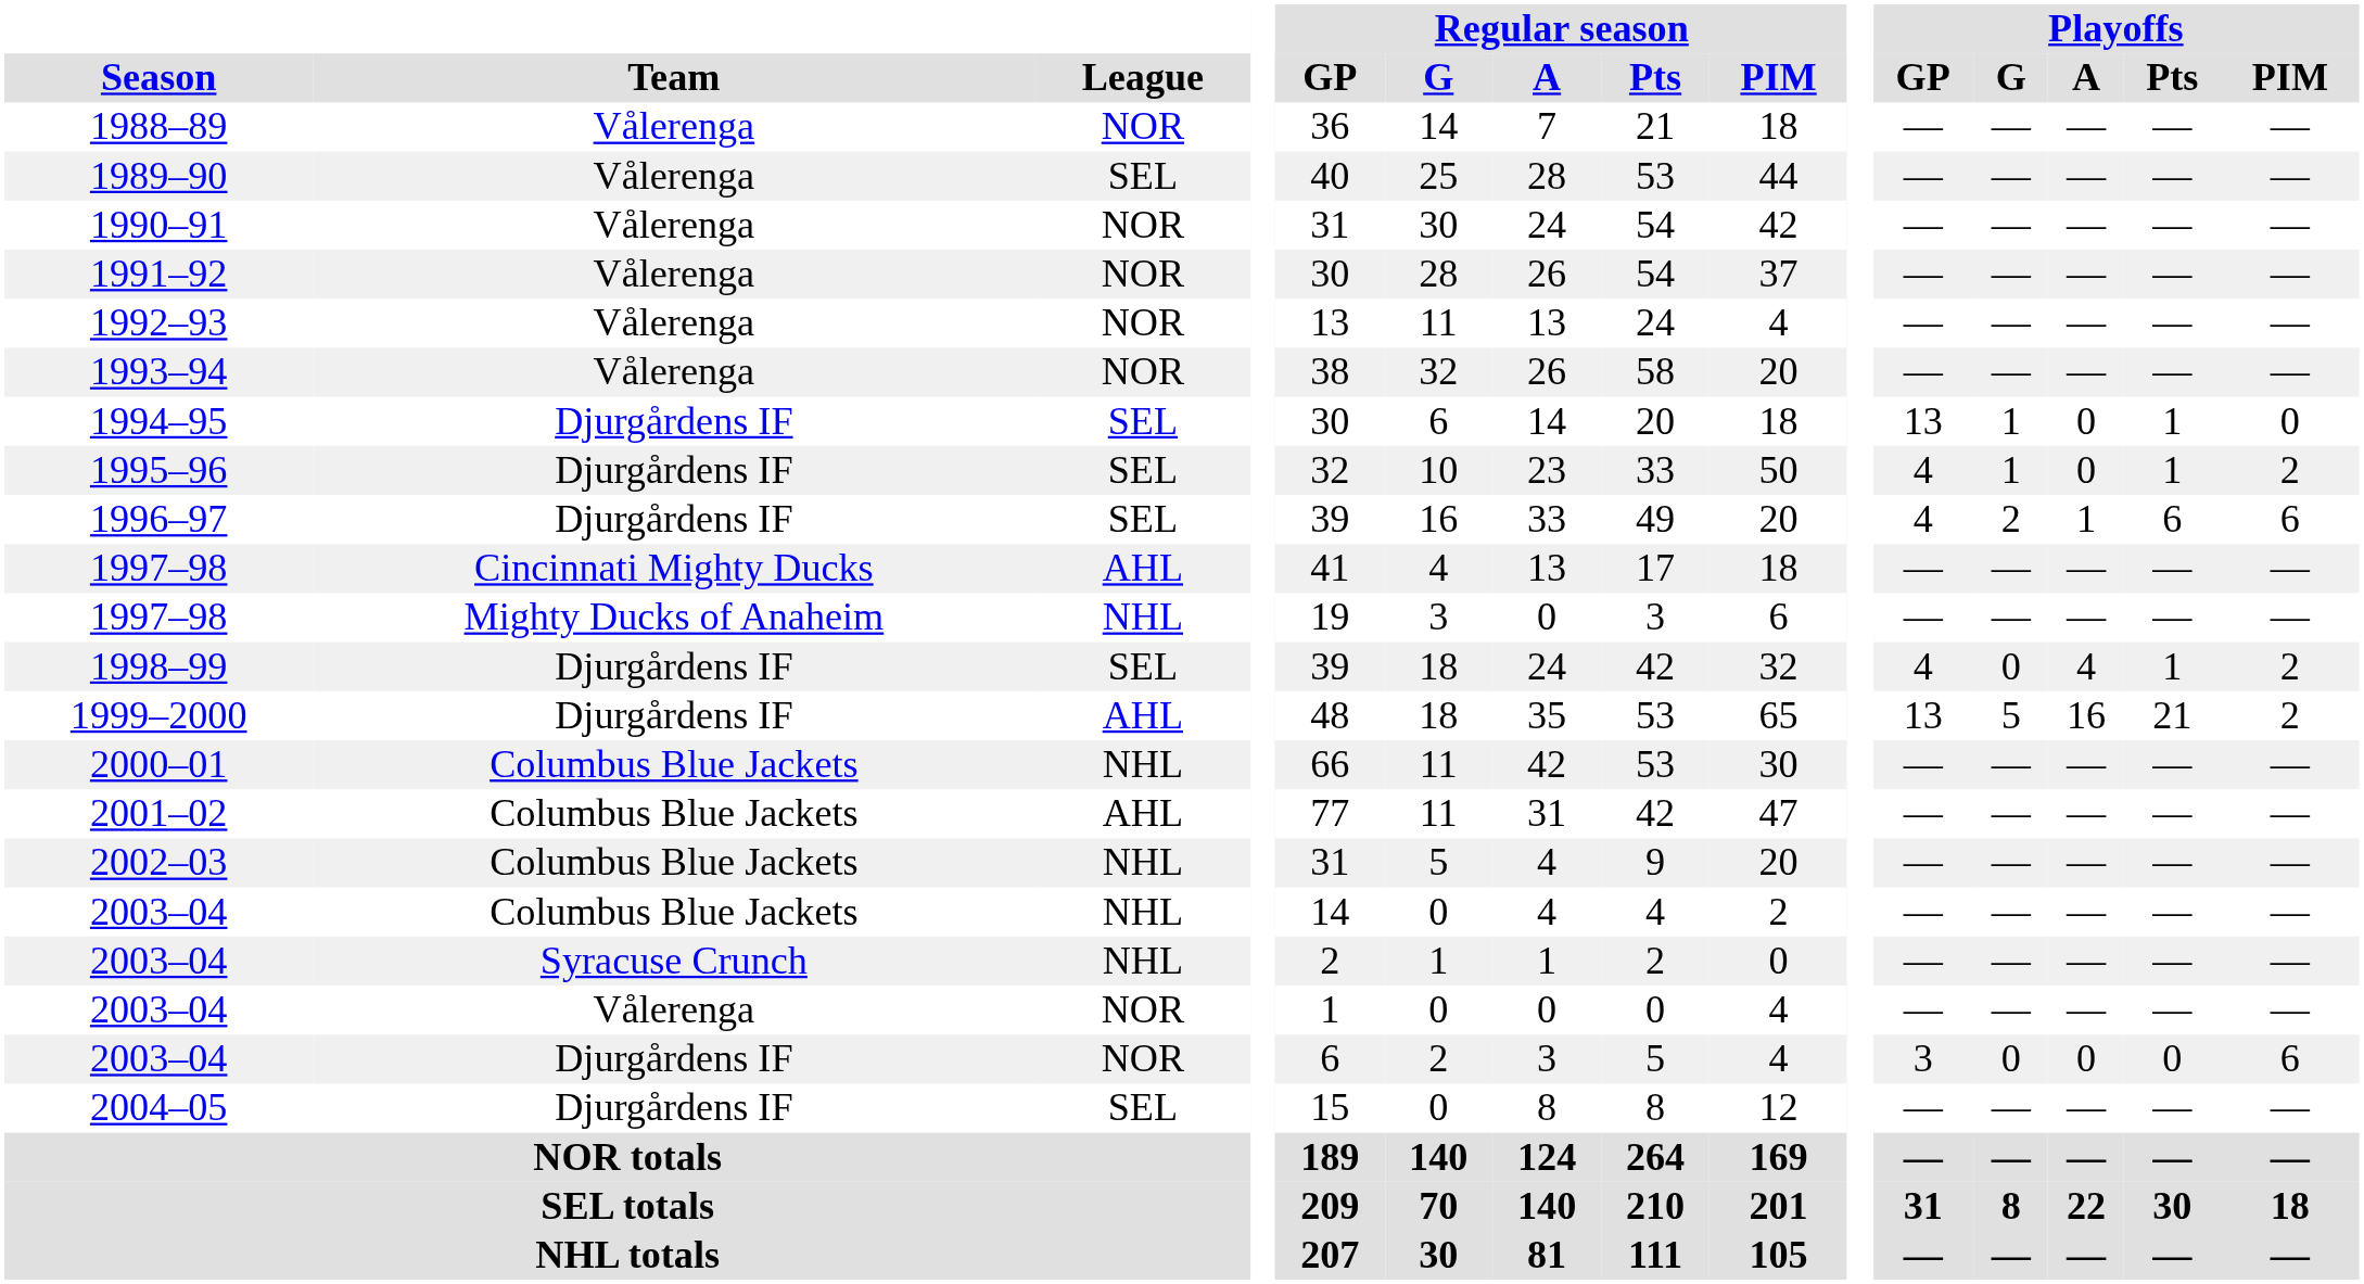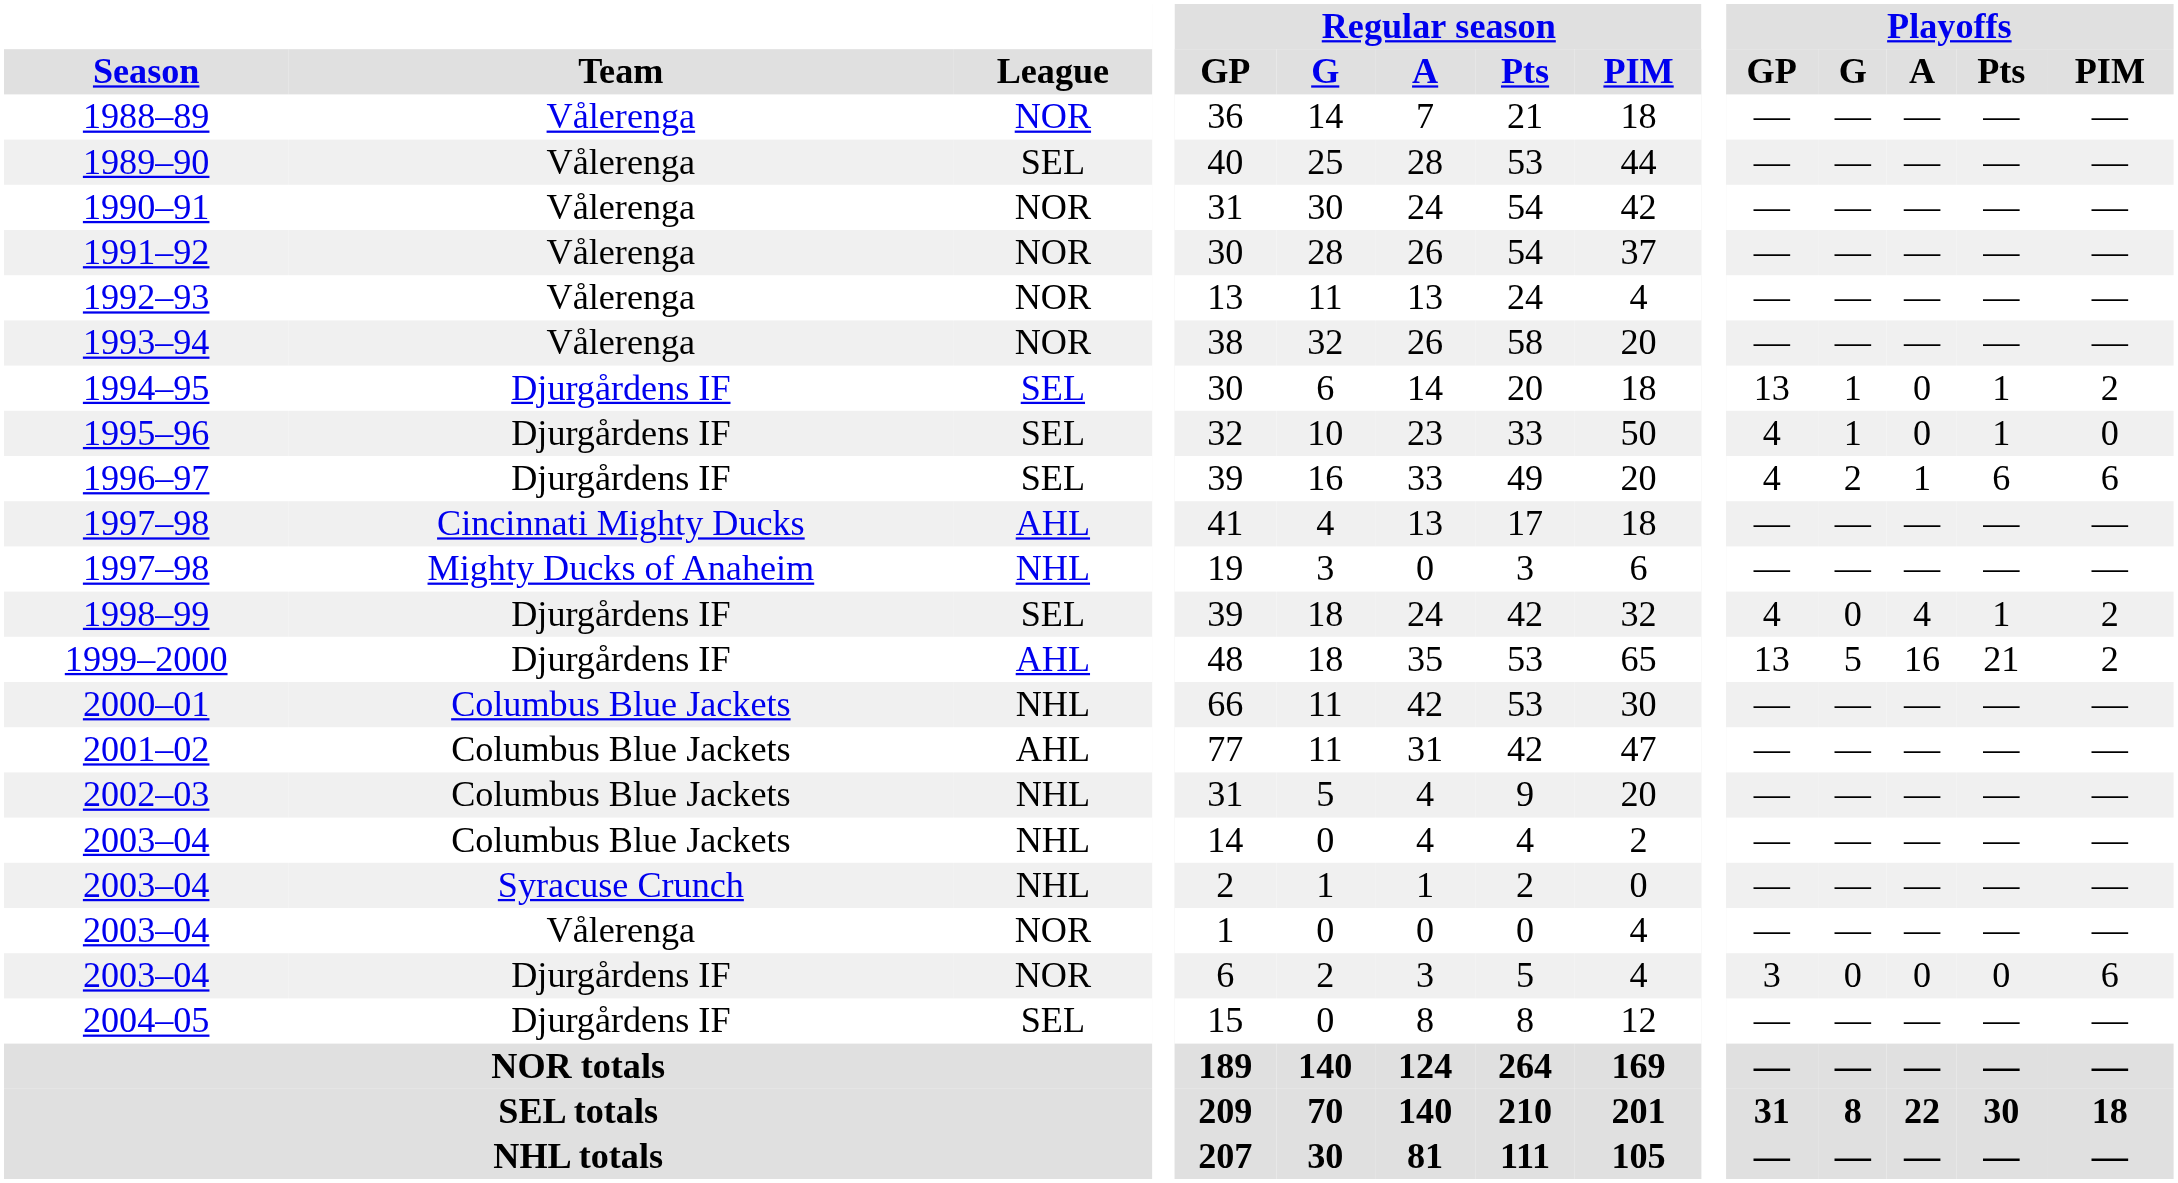 <table border="0" cellpadding="1" cellspacing="0" style="text-align:center; width:60em">
 <tr bgcolor="#e0e0e0">
 <th colspan="3" bgcolor="#ffffff"> </th>
 <th rowspan="99" bgcolor="#ffffff"> </th>
 <th colspan="5"><a href='#'>Regular season</a></th>
 <th rowspan="99" bgcolor="#ffffff"> </th>
 <th colspan="5"><a href='#'>Playoffs</a></th>
 </tr>
 <tr bgcolor="#e0e0e0">
 <th><a href='#'>Season</a></th>
 <th>Team</th>
 <th>League</th>
 <th>GP</th>
 <th><a href='#'>G</a></th>
 <th><a href='#'>A</a></th>
 <th><a href='#'>Pts</a></th>
 <th><a href='#'>PIM</a></th>
 <th>GP</th>
 <th>G</th>
 <th>A</th>
 <th>Pts</th>
 <th>PIM</th>
 </tr>
 <tr>
 <td><a href='#'>1988–89</a></td>
 <td><a href='#'>Vålerenga</a></td>
 <td><a href='#'>NOR</a></td>
 <td>36</td>
 <td>14</td>
 <td>7</td>
 <td>21</td>
 <td>18</td>
 <td>—</td>
 <td>—</td>
 <td>—</td>
 <td>—</td>
 <td>—</td>
 </tr>
 <tr style="background: #f0f0f0;">
 <td><a href='#'>1989–90</a></td>
 <td>Vålerenga</td>
 <td>SEL</td>
 <td>40</td>
 <td>25</td>
 <td>28</td>
 <td>53</td>
 <td>44</td>
 <td>—</td>
 <td>—</td>
 <td>—</td>
 <td>—</td>
 <td>—</td>
 </tr>
 <tr>
 <td><a href='#'>1990–91</a></td>
 <td>Vålerenga</td>
 <td>NOR</td>
 <td>31</td>
 <td>30</td>
 <td>24</td>
 <td>54</td>
 <td>42</td>
 <td>—</td>
 <td>—</td>
 <td>—</td>
 <td>—</td>
 <td>—</td>
 </tr>
 <tr style="background: #f0f0f0;">
 <td><a href='#'>1991–92</a></td>
 <td>Vålerenga</td>
 <td>NOR</td>
 <td>30</td>
 <td>28</td>
 <td>26</td>
 <td>54</td>
 <td>37</td>
 <td>—</td>
 <td>—</td>
 <td>—</td>
 <td>—</td>
 <td>—</td>
 </tr>
 <tr>
 <td><a href='#'>1992–93</a></td>
 <td>Vålerenga</td>
 <td>NOR</td>
 <td>13</td>
 <td>11</td>
 <td>13</td>
 <td>24</td>
 <td>4</td>
 <td>—</td>
 <td>—</td>
 <td>—</td>
 <td>—</td>
 <td>—</td>
 </tr>
 <tr style="background: #f0f0f0;">
 <td><a href='#'>1993–94</a></td>
 <td>Vålerenga</td>
 <td>NOR</td>
 <td>38</td>
 <td>32</td>
 <td>26</td>
 <td>58</td>
 <td>20</td>
 <td>—</td>
 <td>—</td>
 <td>—</td>
 <td>—</td>
 <td>—</td>
 </tr>
 <tr>
 <td><a href='#'>1994–95</a></td>
 <td><a href='#'>Djurgårdens IF</a></td>
 <td><a href='#'>SEL</a></td>
 <td>30</td>
 <td>6</td>
 <td>14</td>
 <td>20</td>
 <td>18</td>
 <td>13</td>
 <td>1</td>
 <td>0</td>
 <td>1</td>
-<td>0</td>
+<td>2</td>
 </tr>
 <tr style="background: #f0f0f0;">
 <td><a href='#'>1995–96</a></td>
 <td>Djurgårdens IF</td>
 <td>SEL</td>
 <td>32</td>
 <td>10</td>
 <td>23</td>
 <td>33</td>
 <td>50</td>
 <td>4</td>
 <td>1</td>
 <td>0</td>
 <td>1</td>
-<td>2</td>
+<td>0</td>
 </tr>
 <tr>
 <td><a href='#'>1996–97</a></td>
 <td>Djurgårdens IF</td>
 <td>SEL</td>
 <td>39</td>
 <td>16</td>
 <td>33</td>
 <td>49</td>
 <td>20</td>
 <td>4</td>
 <td>2</td>
 <td>1</td>
 <td>6</td>
 <td>6</td>
 </tr>
 <tr style="background: #f0f0f0;">
 <td><a href='#'>1997–98</a></td>
 <td><a href='#'>Cincinnati Mighty Ducks</a></td>
 <td><a href='#'>AHL</a></td>
 <td>41</td>
 <td>4</td>
 <td>13</td>
 <td>17</td>
 <td>18</td>
 <td>—</td>
 <td>—</td>
 <td>—</td>
 <td>—</td>
 <td>—</td>
 </tr>
 <tr>
 <td><a href='#'>1997–98</a></td>
 <td><a href='#'>Mighty Ducks of Anaheim</a></td>
 <td><a href='#'>NHL</a></td>
 <td>19</td>
 <td>3</td>
 <td>0</td>
 <td>3</td>
 <td>6</td>
 <td>—</td>
 <td>—</td>
 <td>—</td>
 <td>—</td>
 <td>—</td>
 </tr>
 <tr style="background: #f0f0f0;">
 <td><a href='#'>1998–99</a></td>
 <td>Djurgårdens IF</td>
 <td>SEL</td>
 <td>39</td>
 <td>18</td>
 <td>24</td>
 <td>42</td>
 <td>32</td>
 <td>4</td>
 <td>0</td>
 <td>4</td>
 <td>1</td>
 <td>2</td>
 </tr>
 <tr>
 <td><a href='#'>1999–2000</a></td>
 <td>Djurgårdens IF</td>
 <td><a href='#'>AHL</a></td>
 <td>48</td>
 <td>18</td>
 <td>35</td>
 <td>53</td>
 <td>65</td>
 <td>13</td>
 <td>5</td>
 <td>16</td>
 <td>21</td>
 <td>2</td>
 </tr>
 <tr style="background: #f0f0f0;">
 <td><a href='#'>2000–01</a></td>
 <td><a href='#'>Columbus Blue Jackets</a></td>
 <td>NHL</td>
 <td>66</td>
 <td>11</td>
 <td>42</td>
 <td>53</td>
 <td>30</td>
 <td>—</td>
 <td>—</td>
 <td>—</td>
 <td>—</td>
 <td>—</td>
 </tr>
 <tr>
 <td><a href='#'>2001–02</a></td>
 <td>Columbus Blue Jackets</td>
 <td>AHL</td>
 <td>77</td>
 <td>11</td>
 <td>31</td>
 <td>42</td>
 <td>47</td>
 <td>—</td>
 <td>—</td>
 <td>—</td>
 <td>—</td>
 <td>—</td>
 </tr>
 <tr style="background: #f0f0f0;">
 <td><a href='#'>2002–03</a></td>
 <td>Columbus Blue Jackets</td>
 <td>NHL</td>
 <td>31</td>
 <td>5</td>
 <td>4</td>
 <td>9</td>
 <td>20</td>
 <td>—</td>
 <td>—</td>
 <td>—</td>
 <td>—</td>
 <td>—</td>
 </tr>
 <tr>
 <td><a href='#'>2003–04</a></td>
 <td>Columbus Blue Jackets</td>
 <td>NHL</td>
 <td>14</td>
 <td>0</td>
 <td>4</td>
 <td>4</td>
 <td>2</td>
 <td>—</td>
 <td>—</td>
 <td>—</td>
 <td>—</td>
 <td>—</td>
 </tr>
 <tr style="background: #f0f0f0;">
 <td><a href='#'>2003–04</a></td>
 <td><a href='#'>Syracuse Crunch</a></td>
 <td>NHL</td>
 <td>2</td>
 <td>1</td>
 <td>1</td>
 <td>2</td>
 <td>0</td>
 <td>—</td>
 <td>—</td>
 <td>—</td>
 <td>—</td>
 <td>—</td>
 </tr>
 <tr>
 <td><a href='#'>2003–04</a></td>
 <td>Vålerenga</td>
 <td>NOR</td>
 <td>1</td>
 <td>0</td>
 <td>0</td>
 <td>0</td>
 <td>4</td>
 <td>—</td>
 <td>—</td>
 <td>—</td>
 <td>—</td>
 <td>—</td>
 </tr>
 <tr style="background: #f0f0f0;">
 <td><a href='#'>2003–04</a></td>
 <td>Djurgårdens IF</td>
 <td>NOR</td>
 <td>6</td>
 <td>2</td>
 <td>3</td>
 <td>5</td>
 <td>4</td>
 <td>3</td>
 <td>0</td>
 <td>0</td>
 <td>0</td>
 <td>6</td>
 </tr>
 <tr>
 <td><a href='#'>2004–05</a></td>
 <td>Djurgårdens IF</td>
 <td>SEL</td>
 <td>15</td>
 <td>0</td>
 <td>8</td>
 <td>8</td>
 <td>12</td>
 <td>—</td>
 <td>—</td>
 <td>—</td>
 <td>—</td>
 <td>—</td>
 </tr>
 <tr style="background: #e0e0e0;">
 <th colspan="3">NOR totals</th>
 <th>189</th>
 <th>140</th>
 <th>124</th>
 <th>264</th>
 <th>169</th>
 <th>—</th>
 <th>—</th>
 <th>—</th>
 <th>—</th>
 <th>—</th>
 </tr>
 <tr style="background: #e0e0e0;">
 <th colspan="3">SEL totals</th>
 <th>209</th>
 <th>70</th>
 <th>140</th>
 <th>210</th>
 <th>201</th>
 <th>31</th>
 <th>8</th>
 <th>22</th>
 <th>30</th>
 <th>18</th>
 </tr>
 <tr style="background: #e0e0e0;">
 <th colspan="3">NHL totals</th>
 <th>207</th>
 <th>30</th>
 <th>81</th>
 <th>111</th>
 <th>105</th>
 <th>—</th>
 <th>—</th>
 <th>—</th>
 <th>—</th>
 <th>—</th>
 </tr>
 </table>
